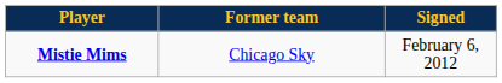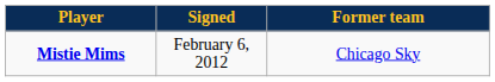 <table class="wikitable" style="text-align: center">
 <tr align="center" bgcolor="#dddddd">
 <td style="background:#092C57;color:#FFC322; width:140px"><strong>Player</strong></td>
+<td style="background:#092C57;color:#FFC322; width:100px"><strong>Signed</strong></td>
 <td style="background:#092C57;color:#FFC322; width:210px"><strong>Former team</strong></td>
-<td style="background:#092C57;color:#FFC322; width:100px"><strong>Signed</strong></td>
 </tr>
 <tr style="height:40px">
 <td><strong><a href='#'>Mistie Mims</a></strong></td>
+<td>February 6, 2012</td>
 <td><a href='#'>Chicago Sky</a></td>
-<td>February 6, 2012</td>
 </tr>
 </table>
